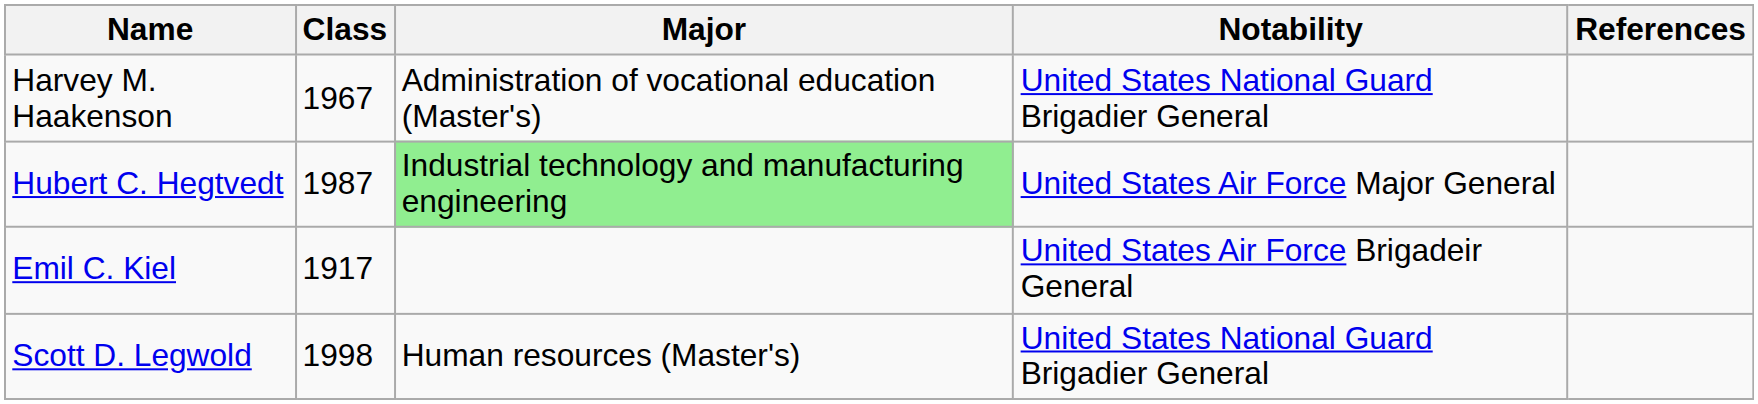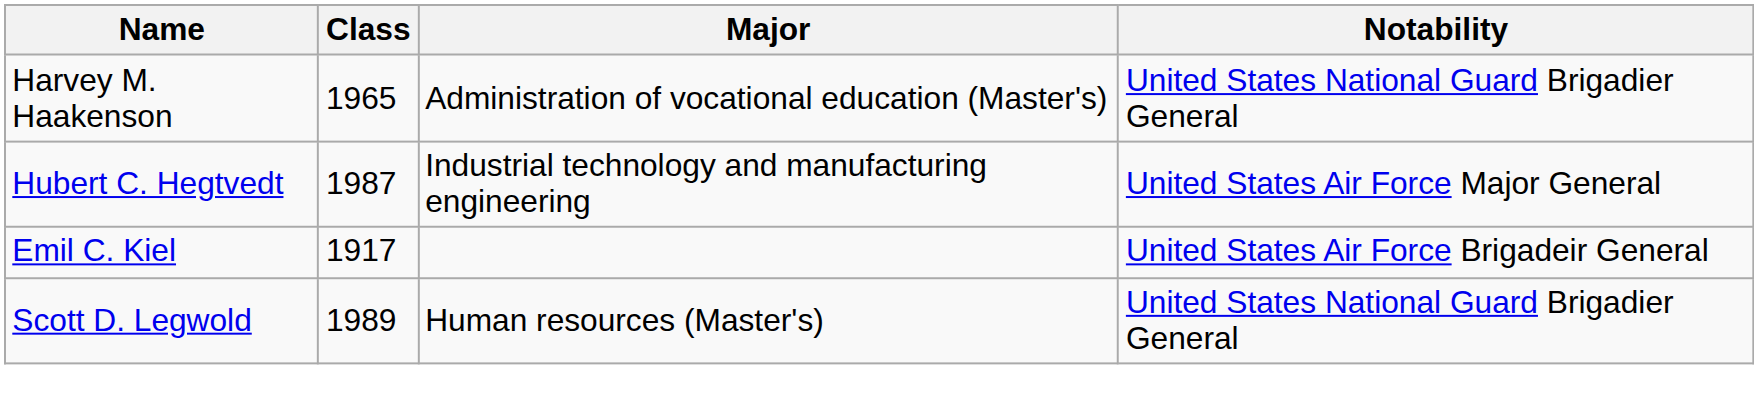 <table class="wikitable sortable" style="width:100%;">
 <tr>
 <th>Name</th>
 <th>Class</th>
 <th>Major</th>
 <th>Notability</th>
-<th>References</th>
 </tr>
 <tr>
 <td>Harvey M. Haakenson</td>
-<td>1967</td>
+<td>1965</td>
 <td>Administration of vocational education (Master's)</td>
 <td><a href='#'>United States National Guard</a> Brigadier General</td>
-<td></td>
 </tr>
 <tr>
 <td><a href='#'>Hubert C. Hegtvedt</a></td>
 <td>1987</td>
-<td style="background: lightgreen;">Industrial technology and manufacturing engineering</td>
+<td>Industrial technology and manufacturing engineering</td>
 <td><a href='#'>United States Air Force</a> Major General</td>
-<td></td>
 </tr>
 <tr>
 <td><a href='#'>Emil C. Kiel</a></td>
 <td>1917</td>
 <td></td>
 <td><a href='#'>United States Air Force</a> Brigadeir General</td>
-<td></td>
 </tr>
 <tr>
 <td><a href='#'>Scott D. Legwold</a></td>
-<td>1998</td>
+<td>1989</td>
 <td>Human resources (Master's)</td>
 <td><a href='#'>United States National Guard</a> Brigadier General</td>
-<td></td>
 </tr>
 </table>
